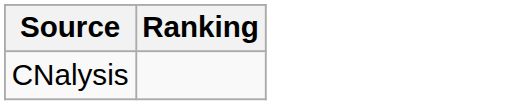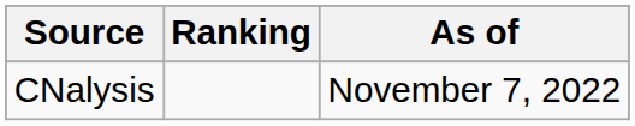 <table class="wikitable" style="text-align:center">
 <tr>
 <th>Source</th>
 <th>Ranking</th>
+<th>As of</th>
 </tr>
 <tr>
 <td align=left>CNalysis</td>
 <td></td>
+<td>November 7, 2022</td>
 </tr>
 </table>
